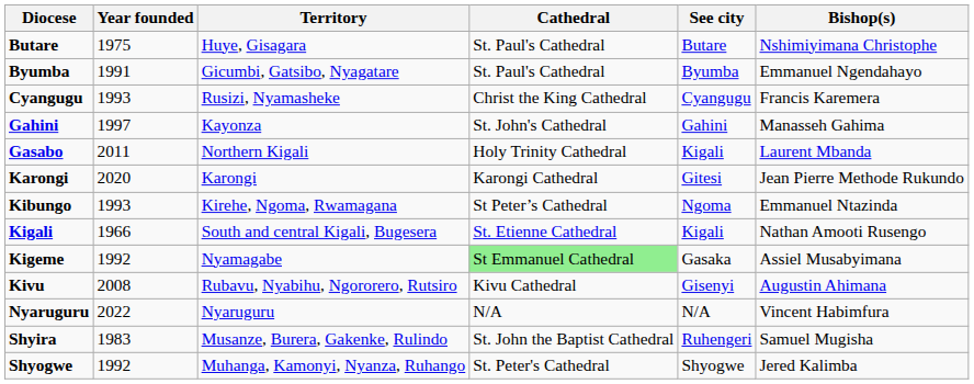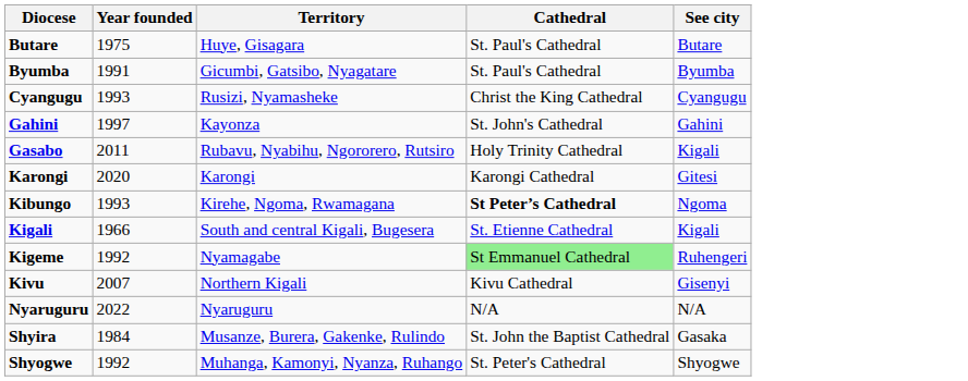 <table class="wikitable sortable">
 <tr>
 <th>Diocese</th>
 <th>Year founded</th>
 <th>Territory</th>
 <th>Cathedral</th>
 <th>See city</th>
-<th>Bishop(s)</th>
 </tr>
 <tr>
 <td><strong>Butare</strong></td>
 <td>1975</td>
 <td><a href='#'>Huye</a>, <a href='#'>Gisagara</a></td>
 <td>St. Paul's Cathedral</td>
 <td><a href='#'>Butare</a></td>
-<td><a href='#'>Nshimiyimana Christophe</a></td>
 </tr>
 <tr>
 <td><strong>Byumba</strong></td>
 <td>1991</td>
 <td><a href='#'>Gicumbi</a>, <a href='#'>Gatsibo</a>, <a href='#'>Nyagatare</a></td>
 <td>St. Paul's Cathedral</td>
 <td><a href='#'>Byumba</a></td>
-<td>Emmanuel Ngendahayo</td>
 </tr>
 <tr>
 <td><strong>Cyangugu</strong></td>
 <td>1993</td>
 <td><a href='#'>Rusizi</a>, <a href='#'>Nyamasheke</a></td>
 <td>Christ the King Cathedral</td>
 <td><a href='#'>Cyangugu</a></td>
-<td>Francis Karemera</td>
 </tr>
 <tr>
 <td><strong><a href='#'>Gahini</a></strong></td>
 <td>1997</td>
 <td><a href='#'>Kayonza</a></td>
 <td>St. John's Cathedral</td>
 <td><a href='#'>Gahini</a></td>
-<td>Manasseh Gahima</td>
 </tr>
 <tr>
 <td><strong><a href='#'>Gasabo</a></strong></td>
 <td>2011</td>
-<td><a href='#'>Northern Kigali</a></td>
+<td><a href='#'>Rubavu</a>, <a href='#'>Nyabihu</a>, <a href='#'>Ngororero</a>, <a href='#'>Rutsiro</a></td>
 <td>Holy Trinity Cathedral</td>
 <td><a href='#'>Kigali</a></td>
-<td><a href='#'>Laurent Mbanda</a></td>
 </tr>
 <tr>
 <td><strong>Karongi</strong></td>
 <td>2020</td>
 <td><a href='#'>Karongi</a></td>
 <td>Karongi Cathedral</td>
 <td><a href='#'>Gitesi</a></td>
-<td>Jean Pierre Methode Rukundo</td>
 </tr>
 <tr>
 <td><strong>Kibungo</strong></td>
 <td>1993</td>
 <td><a href='#'>Kirehe</a>, <a href='#'>Ngoma</a>, <a href='#'>Rwamagana</a></td>
-<td>St Peter’s Cathedral</td>
+<td><strong>St Peter’s Cathedral</strong></td>
 <td><a href='#'>Ngoma</a></td>
-<td>Emmanuel Ntazinda</td>
 </tr>
 <tr>
 <td><strong><a href='#'>Kigali</a></strong></td>
 <td>1966</td>
 <td><a href='#'>South and central Kigali</a>, <a href='#'>Bugesera</a></td>
 <td><a href='#'>St. Etienne Cathedral</a></td>
 <td><a href='#'>Kigali</a></td>
-<td>Nathan Amooti Rusengo</td>
 </tr>
 <tr>
 <td><strong>Kigeme</strong></td>
 <td>1992</td>
 <td><a href='#'>Nyamagabe</a></td>
 <td style="background: lightgreen;">St Emmanuel Cathedral</td>
-<td>Gasaka</td>
-<td>Assiel Musabyimana</td>
+<td><a href='#'>Ruhengeri</a></td>
 </tr>
 <tr>
 <td><strong>Kivu</strong></td>
-<td>2008</td>
-<td><a href='#'>Rubavu</a>, <a href='#'>Nyabihu</a>, <a href='#'>Ngororero</a>, <a href='#'>Rutsiro</a></td>
+<td>2007</td>
+<td><a href='#'>Northern Kigali</a></td>
 <td>Kivu Cathedral</td>
 <td><a href='#'>Gisenyi</a></td>
-<td><a href='#'>Augustin Ahimana</a></td>
 </tr>
 <tr>
 <td><strong>Nyaruguru</strong></td>
 <td>2022</td>
 <td><a href='#'>Nyaruguru</a></td>
 <td>N/A</td>
 <td>N/A</td>
-<td>Vincent Habimfura</td>
 </tr>
 <tr>
 <td><strong>Shyira</strong></td>
-<td>1983</td>
+<td>1984</td>
 <td><a href='#'>Musanze</a>, <a href='#'>Burera</a>, <a href='#'>Gakenke</a>, <a href='#'>Rulindo</a></td>
 <td>St. John the Baptist Cathedral</td>
-<td><a href='#'>Ruhengeri</a></td>
-<td>Samuel Mugisha</td>
+<td>Gasaka</td>
 </tr>
 <tr>
 <td><strong>Shyogwe</strong></td>
 <td>1992</td>
 <td><a href='#'>Muhanga</a>, <a href='#'>Kamonyi</a>, <a href='#'>Nyanza</a>, <a href='#'>Ruhango</a></td>
 <td>St. Peter's Cathedral</td>
 <td>Shyogwe</td>
-<td>Jered Kalimba</td>
 </tr>
 </table>
